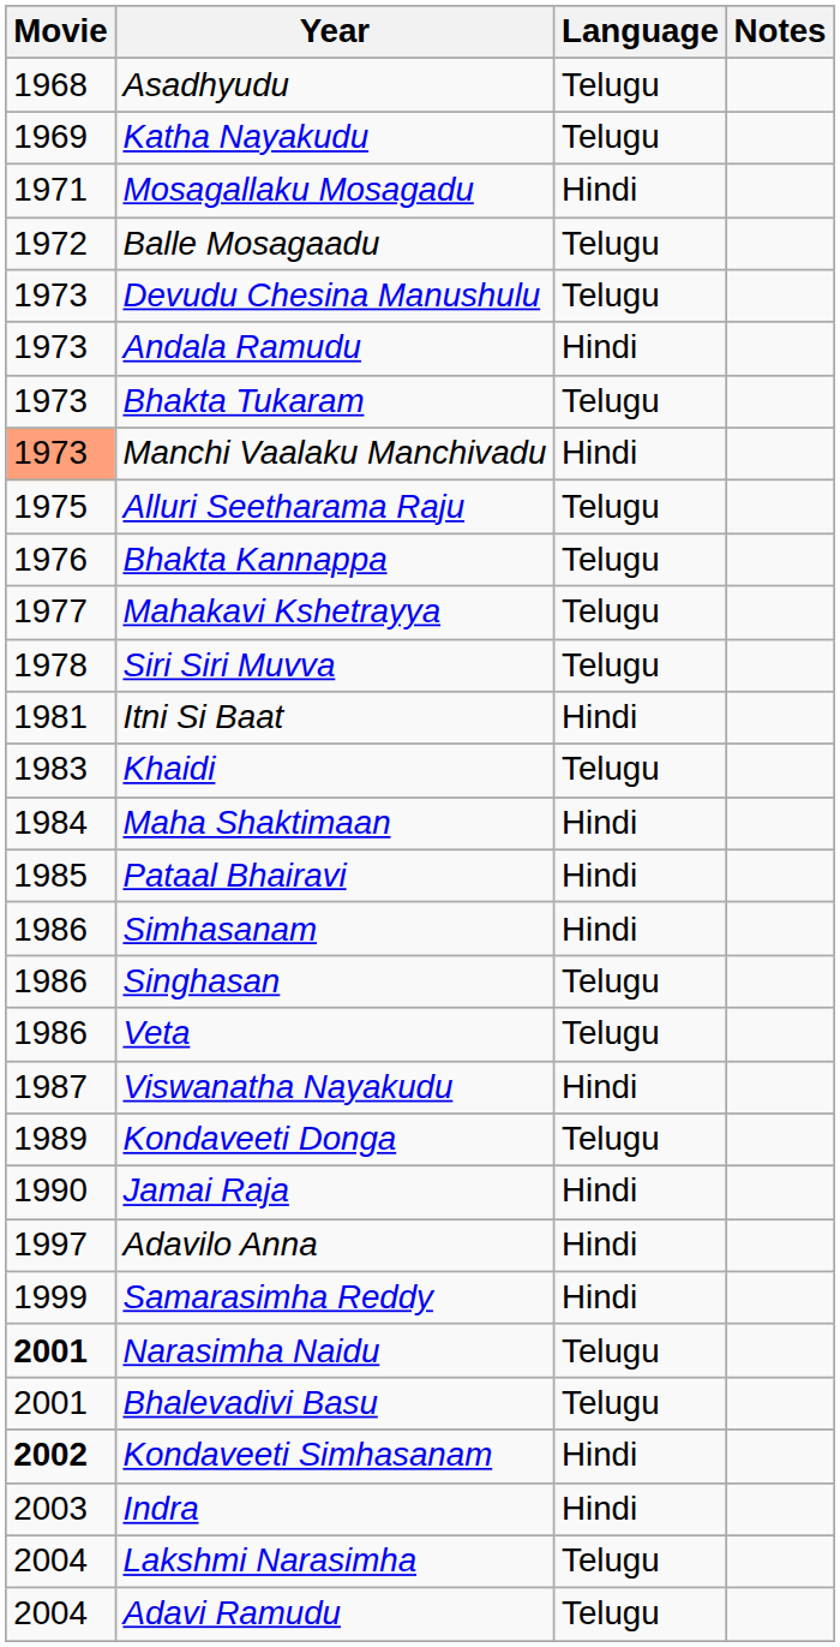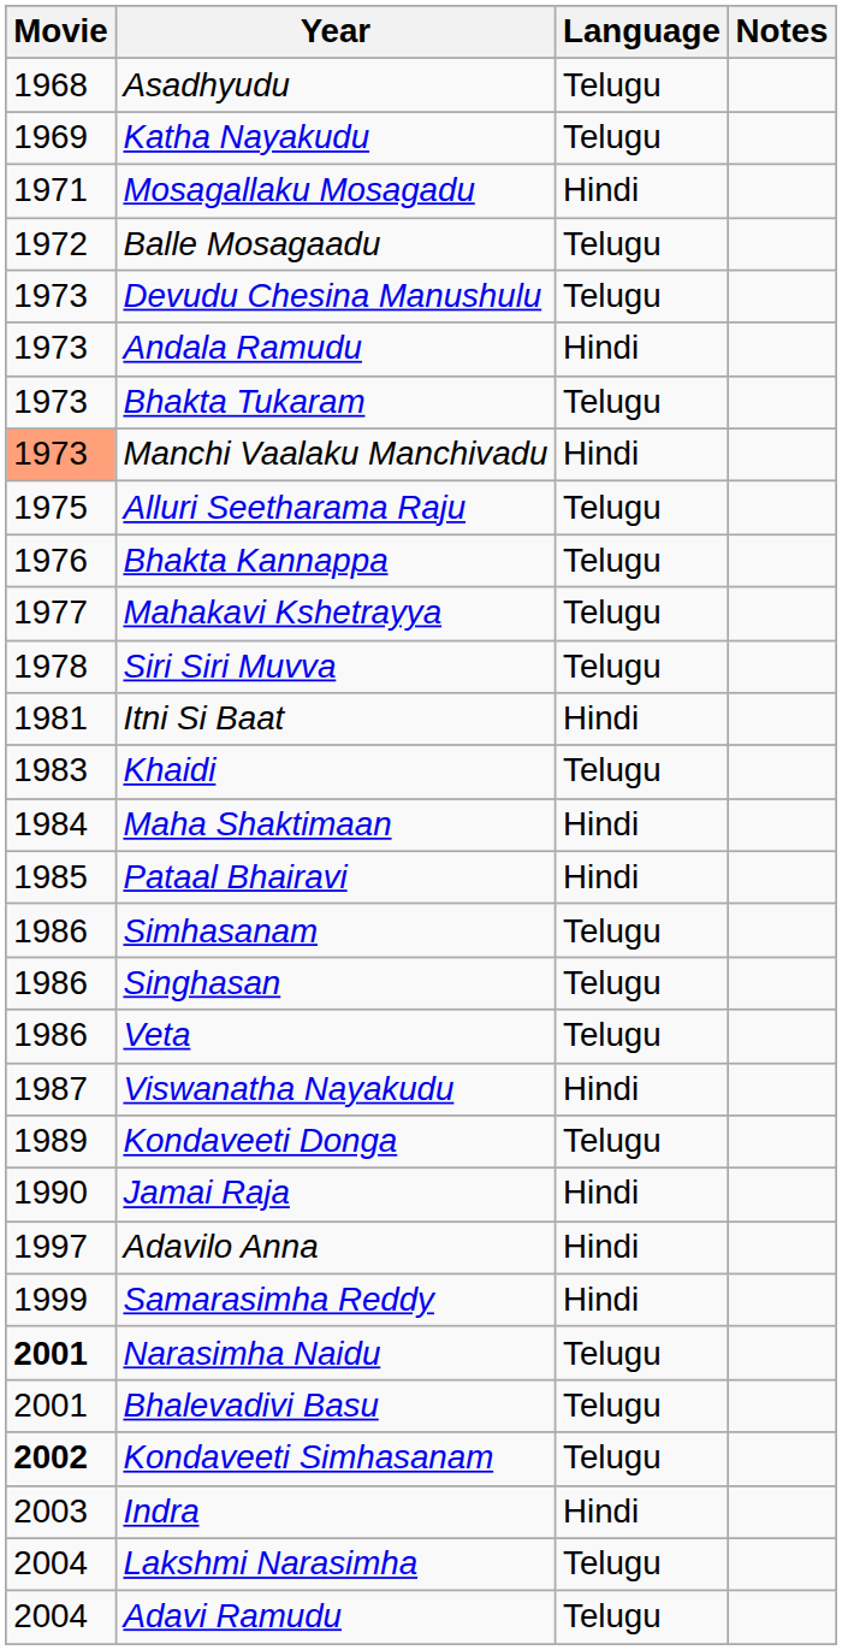 <table class="wikitable">
 <tr>
 <th>Movie</th>
 <th>Year</th>
 <th>Language</th>
 <th>Notes</th>
 </tr>
 <tr>
 <td>1968</td>
 <td><em>Asadhyudu</em></td>
 <td>Telugu</td>
 <td></td>
 </tr>
 <tr>
 <td>1969</td>
 <td><em><a href='#'>Katha Nayakudu</a></em></td>
 <td>Telugu</td>
 <td></td>
 </tr>
 <tr>
 <td>1971</td>
 <td><em><a href='#'>Mosagallaku Mosagadu</a></em></td>
 <td>Hindi</td>
 <td></td>
 </tr>
 <tr>
 <td>1972</td>
 <td><em>Balle Mosagaadu</em></td>
 <td>Telugu</td>
 <td></td>
 </tr>
 <tr>
 <td>1973</td>
 <td><em><a href='#'>Devudu Chesina Manushulu</a></em></td>
 <td>Telugu</td>
 <td></td>
 </tr>
 <tr>
 <td>1973</td>
 <td><em><a href='#'>Andala Ramudu</a></em></td>
 <td>Hindi</td>
 <td></td>
 </tr>
 <tr>
 <td>1973</td>
 <td><em><a href='#'>Bhakta Tukaram</a></em></td>
 <td>Telugu</td>
 <td></td>
 </tr>
 <tr>
 <td style="background: lightsalmon;">1973</td>
 <td><em>Manchi Vaalaku Manchivadu</em></td>
 <td>Hindi</td>
 <td></td>
 </tr>
 <tr>
 <td>1975</td>
 <td><em><a href='#'>Alluri Seetharama Raju</a></em></td>
 <td>Telugu</td>
 <td></td>
 </tr>
 <tr>
 <td>1976</td>
 <td><em><a href='#'>Bhakta Kannappa</a></em></td>
 <td>Telugu</td>
 <td></td>
 </tr>
 <tr>
 <td>1977</td>
 <td><em><a href='#'>Mahakavi Kshetrayya</a></em></td>
 <td>Telugu</td>
 <td></td>
 </tr>
 <tr>
 <td>1978</td>
 <td><em><a href='#'>Siri Siri Muvva</a></em></td>
 <td>Telugu</td>
 <td></td>
 </tr>
 <tr>
 <td>1981</td>
 <td><em>Itni Si Baat</em></td>
 <td>Hindi</td>
 <td></td>
 </tr>
 <tr>
 <td>1983</td>
 <td><em><a href='#'>Khaidi</a></em></td>
 <td>Telugu</td>
 <td></td>
 </tr>
 <tr>
 <td>1984</td>
 <td><em><a href='#'>Maha Shaktimaan</a></em></td>
 <td>Hindi</td>
 <td></td>
 </tr>
 <tr>
 <td>1985</td>
 <td><em><a href='#'>Pataal Bhairavi</a></em></td>
 <td>Hindi</td>
 <td></td>
 </tr>
 <tr>
 <td>1986</td>
 <td><em><a href='#'>Simhasanam</a></em></td>
-<td>Hindi</td>
+<td>Telugu</td>
 <td></td>
 </tr>
 <tr>
 <td>1986</td>
 <td><em><a href='#'>Singhasan</a></em></td>
 <td>Telugu</td>
 <td></td>
 </tr>
 <tr>
 <td>1986</td>
 <td><em><a href='#'>Veta</a></em></td>
 <td>Telugu</td>
 <td></td>
 </tr>
 <tr>
 <td>1987</td>
 <td><em><a href='#'>Viswanatha Nayakudu</a></em></td>
 <td>Hindi</td>
 <td></td>
 </tr>
 <tr>
 <td>1989</td>
 <td><em><a href='#'>Kondaveeti Donga</a></em></td>
 <td>Telugu</td>
 <td></td>
 </tr>
 <tr>
 <td>1990</td>
 <td><em><a href='#'>Jamai Raja</a></em></td>
 <td>Hindi</td>
 <td></td>
 </tr>
 <tr>
 <td>1997</td>
 <td><em>Adavilo Anna</em></td>
 <td>Hindi</td>
 <td></td>
 </tr>
 <tr>
 <td>1999</td>
 <td><em><a href='#'>Samarasimha Reddy</a></em></td>
 <td>Hindi</td>
 <td></td>
 </tr>
 <tr>
 <td><strong>2001</strong></td>
 <td><em><a href='#'>Narasimha Naidu</a></em></td>
 <td>Telugu</td>
 <td></td>
 </tr>
 <tr>
 <td>2001</td>
 <td><em><a href='#'>Bhalevadivi Basu</a></em></td>
 <td>Telugu</td>
 <td></td>
 </tr>
 <tr>
 <td><strong>2002</strong></td>
 <td><em><a href='#'>Kondaveeti Simhasanam</a></em></td>
-<td>Hindi</td>
+<td>Telugu</td>
 <td></td>
 </tr>
 <tr>
 <td>2003</td>
 <td><em><a href='#'>Indra</a></em></td>
 <td>Hindi</td>
 <td></td>
 </tr>
 <tr>
 <td>2004</td>
 <td><em><a href='#'>Lakshmi Narasimha</a></em></td>
 <td>Telugu</td>
 <td></td>
 </tr>
 <tr>
 <td>2004</td>
 <td><em><a href='#'>Adavi Ramudu</a></em></td>
 <td>Telugu</td>
 <td></td>
 </tr>
 <tr>
 </tr>
 </table>
